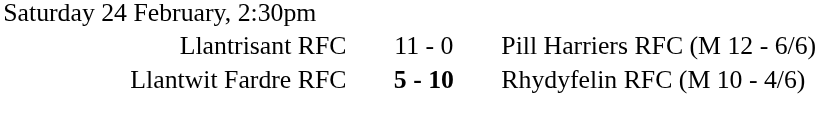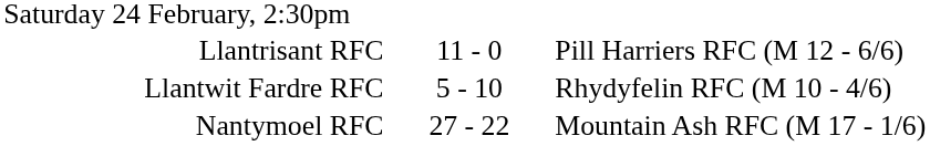 <table style="width:70%;" cellspacing="1">
 <tr>
 <th width=35%></th>
 <th width=15%></th>
 <th></th>
 </tr>
 <tr>
 <td>Saturday 24 February, 2:30pm</td>
 </tr>
 <tr>
 <td align=right>Llantrisant RFC</td>
 <td align=center>11 - 0</td>
 <td>Pill Harriers RFC (M 12 - 6/6)</td>
 </tr>
 <tr>
 <td align=right>Llantwit Fardre RFC</td>
-<td align=center><strong>5 - 10</strong></td>
+<td align=center>5 - 10</td>
 <td>Rhydyfelin RFC (M 10 - 4/6)</td>
 </tr>
+<tr>
+<td align=right>Nantymoel RFC</td>
+<td align=center>27 - 22</td>
+<td>Mountain Ash RFC (M 17 - 1/6)</td>
+</tr>
 </table>
